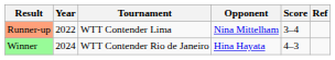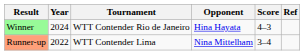 <table class="wikitable" style="font-size: 95%;">
 <tr>
 <th>Result</th>
 <th>Year</th>
 <th>Tournament</th>
 <th>Opponent</th>
 <th>Score</th>
 <th>Ref</th>
 </tr>
 <tr>
+<td style="background: #98fb98;">Winner</td>
+<td>2024</td>
+<td>WTT Contender Rio de Janeiro</td>
+<td> <a href='#'>Hina Hayata</a></td>
+<td>4–3</td>
+<td></td>
+</tr>
+<tr>
 <td style="background: #ffa07a;">Runner-up</td>
 <td>2022</td>
 <td>WTT Contender Lima</td>
 <td> <a href='#'>Nina Mittelham</a></td>
 <td>3–4</td>
 <td></td>
 </tr>
-<tr>
-<td style="background: #98fb98;">Winner</td>
-<td>2024</td>
-<td>WTT Contender Rio de Janeiro</td>
-<td> <a href='#'>Hina Hayata</a></td>
-<td>4–3</td>
-<td></td>
-</tr>
 </table>
